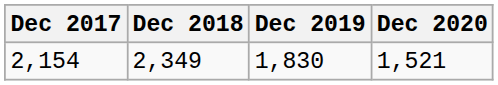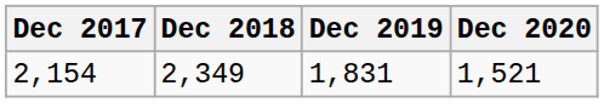 <table class="wikitable">
 <tr>
 <th>Dec 2017</th>
 <th>Dec 2018</th>
 <th>Dec 2019</th>
 <th>Dec 2020</th>
 </tr>
 <tr>
 <td>2,154</td>
 <td>2,349</td>
-<td>1,830</td>
+<td>1,831</td>
 <td>1,521</td>
 </tr>
 </table>
